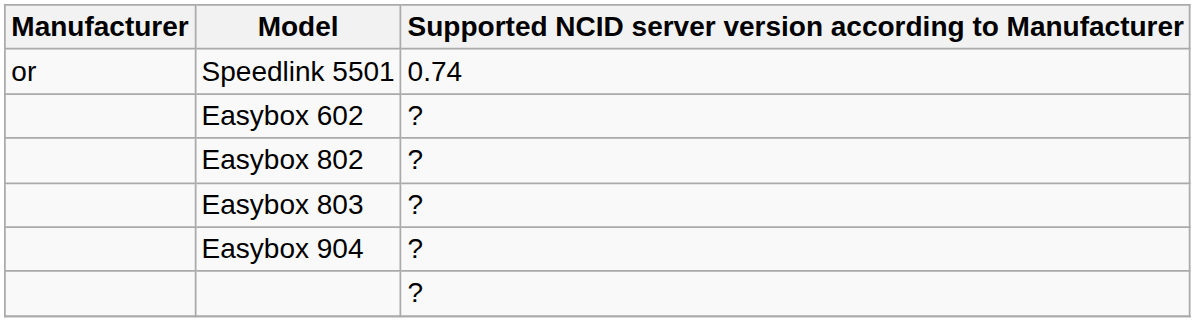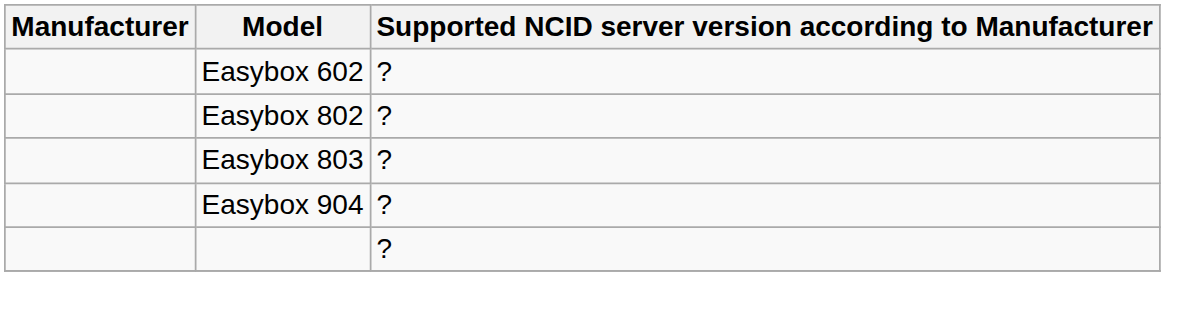 <table class="wikitable">
 <tr>
 <th>Manufacturer</th>
 <th>Model</th>
 <th>Supported NCID server version according to Manufacturer</th>
-</tr>
-<tr>
-<td> or </td>
-<td>Speedlink 5501</td>
-<td>0.74 </td>
 </tr>
 <tr>
 <td></td>
 <td>Easybox 602 </td>
 <td>?</td>
 </tr>
 <tr>
 <td></td>
 <td>Easybox 802 </td>
 <td>?</td>
 </tr>
 <tr>
 <td></td>
 <td>Easybox 803 </td>
 <td>?</td>
 </tr>
 <tr>
 <td></td>
 <td>Easybox 904 </td>
 <td>?</td>
 </tr>
 <tr>
 <td></td>
 <td></td>
 <td>?</td>
 </tr>
 <tr>
 </tr>
 </table>
